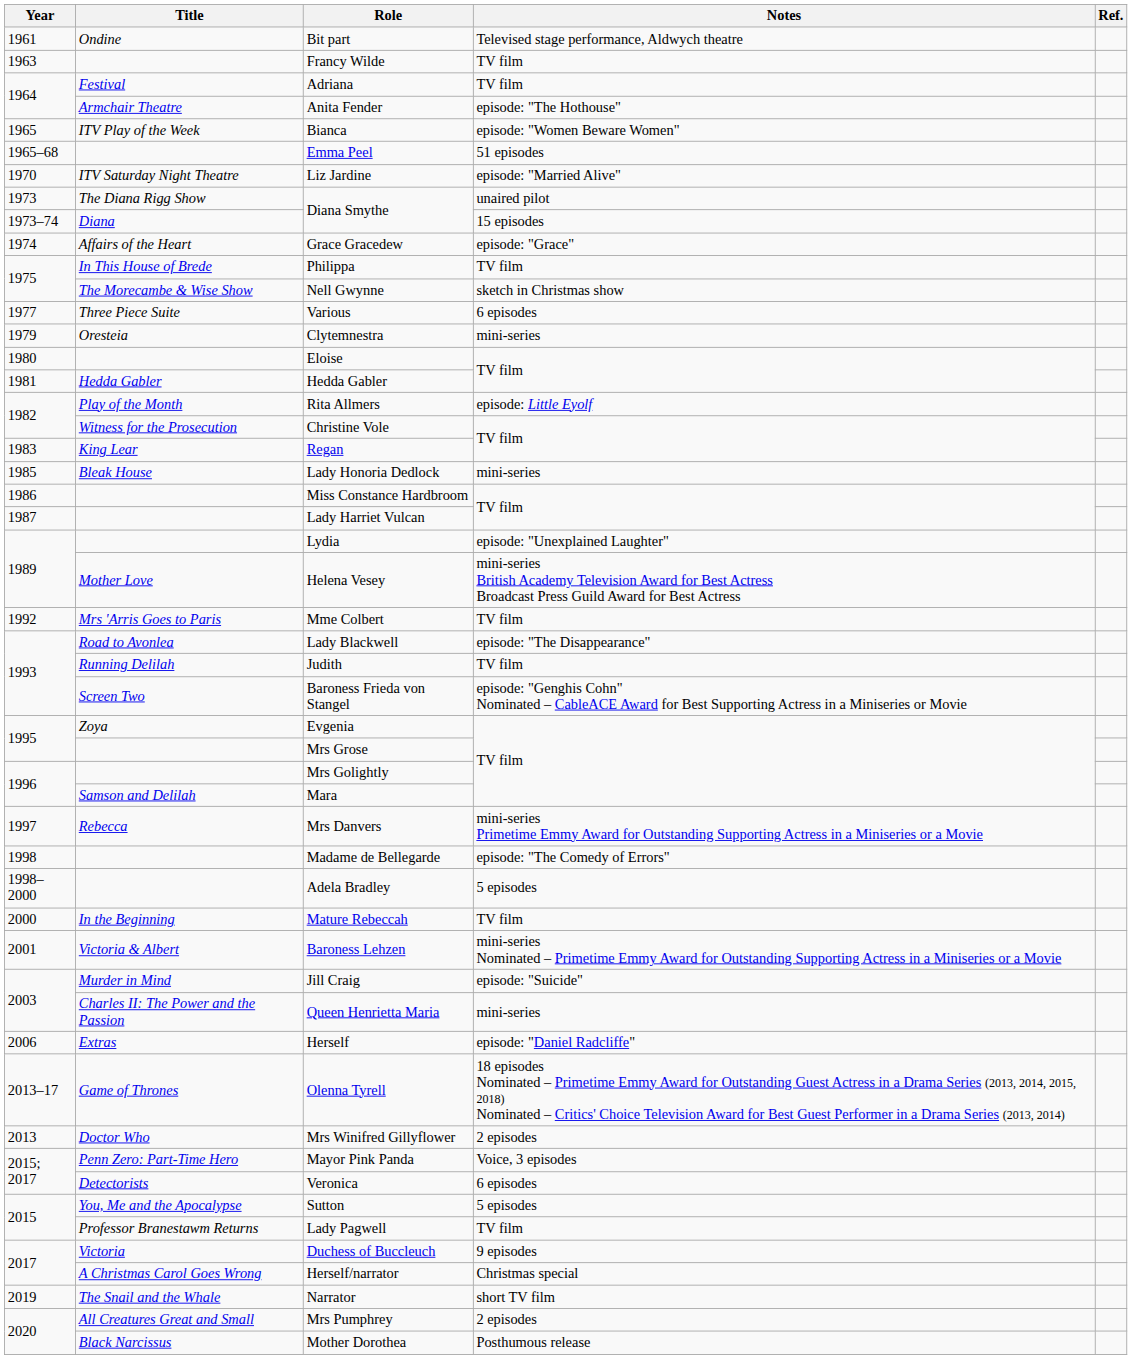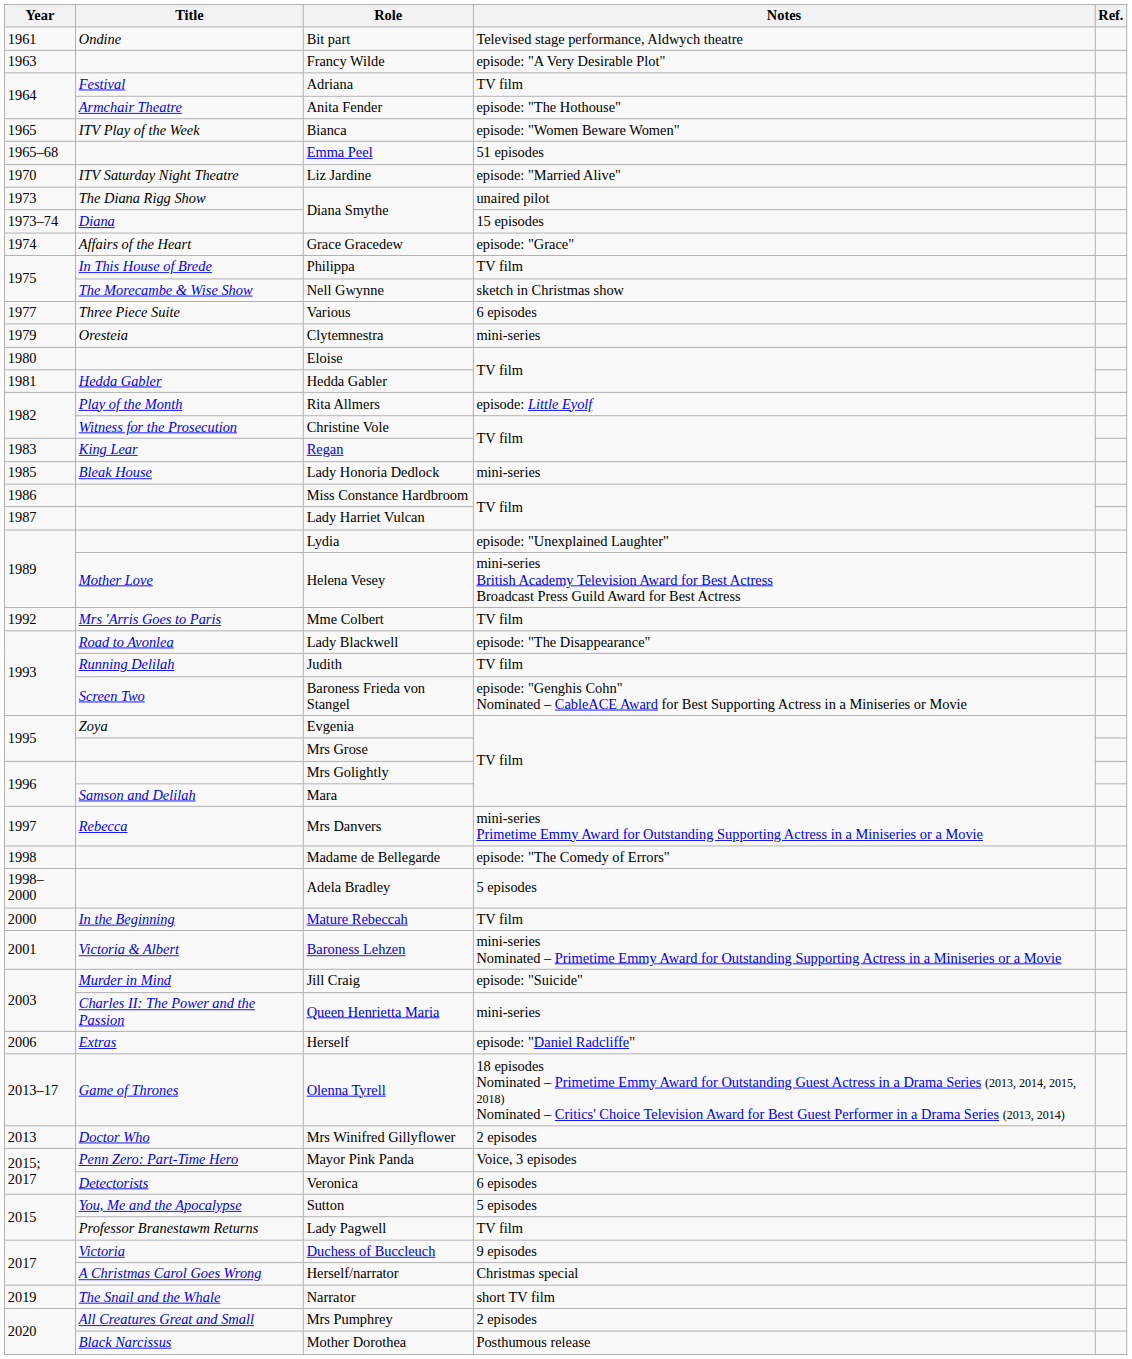 <table class="wikitable sortable">
 <tr>
 <th>Year</th>
 <th>Title</th>
 <th>Role</th>
 <th class="unsortable">Notes</th>
 <th>Ref.</th>
 </tr>
 <tr>
 <td>1961</td>
 <td><em>Ondine</em></td>
 <td>Bit part</td>
 <td>Televised stage performance, Aldwych theatre</td>
 <td></td>
 </tr>
 <tr>
 <td>1963</td>
 <td><em></em></td>
 <td>Francy Wilde</td>
-<td>TV film</td>
+<td>episode: "A Very Desirable Plot"</td>
 <td></td>
 </tr>
 <tr>
 <td rowspan=2>1964</td>
 <td><em><a href='#'>Festival</a></em></td>
 <td>Adriana</td>
 <td>TV film</td>
 <td></td>
 </tr>
 <tr>
 <td><em><a href='#'>Armchair Theatre</a></em></td>
 <td>Anita Fender</td>
 <td>episode: "The Hothouse"</td>
 <td></td>
 </tr>
 <tr>
 <td>1965</td>
 <td><em>ITV Play of the Week</em></td>
 <td>Bianca</td>
 <td>episode: "Women Beware Women"</td>
 <td></td>
 </tr>
 <tr>
 <td>1965–68</td>
 <td><em></em></td>
 <td><a href='#'>Emma Peel</a></td>
 <td>51 episodes</td>
 <td></td>
 </tr>
 <tr>
 <td>1970</td>
 <td><em>ITV Saturday Night Theatre</em></td>
 <td>Liz Jardine</td>
 <td>episode: "Married Alive"</td>
 <td></td>
 </tr>
 <tr>
 <td>1973</td>
 <td><em>The Diana Rigg Show</em></td>
 <td rowspan="2">Diana Smythe</td>
 <td>unaired pilot</td>
 <td></td>
 </tr>
 <tr>
 <td>1973–74</td>
 <td><em><a href='#'>Diana</a></em></td>
 <td>15 episodes</td>
 <td></td>
 </tr>
 <tr>
 <td>1974</td>
 <td><em>Affairs of the Heart</em></td>
 <td>Grace Gracedew</td>
 <td>episode: "Grace"</td>
 <td></td>
 </tr>
 <tr>
 <td rowspan=2>1975</td>
 <td><em><a href='#'>In This House of Brede</a></em></td>
 <td>Philippa</td>
 <td>TV film</td>
 <td></td>
 </tr>
 <tr>
 <td><em><a href='#'>The Morecambe & Wise Show</a></em></td>
 <td>Nell Gwynne</td>
 <td>sketch in Christmas show</td>
 <td></td>
 </tr>
 <tr>
 <td>1977</td>
 <td><em>Three Piece Suite</em></td>
 <td>Various</td>
 <td>6 episodes</td>
 <td></td>
 </tr>
 <tr>
 <td>1979</td>
 <td><em>Oresteia</em></td>
 <td>Clytemnestra</td>
 <td>mini-series</td>
 <td></td>
 </tr>
 <tr>
 <td>1980</td>
 <td><em></em></td>
 <td>Eloise</td>
 <td rowspan="2">TV film</td>
 <td></td>
 </tr>
 <tr>
 <td>1981</td>
 <td><em><a href='#'>Hedda Gabler</a></em></td>
 <td>Hedda Gabler</td>
 <td></td>
 </tr>
 <tr>
 <td rowspan=2>1982</td>
 <td><em><a href='#'>Play of the Month</a></em></td>
 <td>Rita Allmers</td>
 <td>episode: <em><a href='#'>Little Eyolf</a></em></td>
 <td></td>
 </tr>
 <tr>
 <td><em><a href='#'>Witness for the Prosecution</a></em></td>
 <td>Christine Vole</td>
 <td rowspan="2">TV film</td>
 <td></td>
 </tr>
 <tr>
 <td>1983</td>
 <td><em><a href='#'>King Lear</a></em></td>
 <td><a href='#'>Regan</a></td>
 <td></td>
 </tr>
 <tr>
 <td>1985</td>
 <td><em><a href='#'>Bleak House</a></em></td>
 <td>Lady Honoria Dedlock</td>
 <td>mini-series</td>
 <td></td>
 </tr>
 <tr>
 <td>1986</td>
 <td><em></em></td>
 <td>Miss Constance Hardbroom</td>
 <td rowspan="2">TV film</td>
 <td></td>
 </tr>
 <tr>
 <td>1987</td>
 <td><em></em></td>
 <td>Lady Harriet Vulcan</td>
 <td></td>
 </tr>
 <tr>
 <td rowspan=2>1989</td>
 <td><em></em></td>
 <td>Lydia</td>
 <td>episode: "Unexplained Laughter"</td>
 <td></td>
 </tr>
 <tr>
 <td><em><a href='#'>Mother Love</a></em></td>
 <td>Helena Vesey</td>
 <td>mini-series<br><a href='#'>British Academy Television Award for Best Actress</a><br>Broadcast Press Guild Award for Best Actress</td>
 <td></td>
 </tr>
 <tr>
 <td>1992</td>
 <td><em><a href='#'>Mrs 'Arris Goes to Paris</a></em></td>
 <td>Mme Colbert</td>
 <td>TV film</td>
 <td></td>
 </tr>
 <tr>
 <td rowspan=3>1993</td>
 <td><em><a href='#'>Road to Avonlea</a></em></td>
 <td>Lady Blackwell</td>
 <td>episode: "The Disappearance"</td>
 <td></td>
 </tr>
 <tr>
 <td><em><a href='#'>Running Delilah</a></em></td>
 <td>Judith</td>
 <td>TV film</td>
 <td></td>
 </tr>
 <tr>
 <td><em><a href='#'>Screen Two</a></em></td>
 <td>Baroness Frieda von Stangel</td>
 <td>episode: "Genghis Cohn"<br>Nominated – <a href='#'>CableACE Award</a> for Best Supporting Actress in a Miniseries or Movie</td>
 <td></td>
 </tr>
 <tr>
 <td rowspan=2>1995</td>
 <td><em>Zoya</em></td>
 <td>Evgenia</td>
 <td rowspan="4">TV film</td>
 <td></td>
 </tr>
 <tr>
 <td><em></em></td>
 <td>Mrs Grose</td>
 <td></td>
 </tr>
 <tr>
 <td rowspan=2>1996</td>
 <td><em></em></td>
 <td>Mrs Golightly</td>
 <td></td>
 </tr>
 <tr>
 <td><em><a href='#'>Samson and Delilah</a></em></td>
 <td>Mara</td>
 <td></td>
 </tr>
 <tr>
 <td>1997</td>
 <td><em><a href='#'>Rebecca</a></em></td>
 <td>Mrs Danvers</td>
 <td>mini-series<br><a href='#'>Primetime Emmy Award for Outstanding Supporting Actress in a Miniseries or a Movie</a></td>
 <td></td>
 </tr>
 <tr>
 <td>1998</td>
 <td><em></em></td>
 <td>Madame de Bellegarde</td>
 <td>episode: "The Comedy of Errors"</td>
 <td></td>
 </tr>
 <tr>
 <td>1998–2000</td>
 <td><em></em></td>
 <td>Adela Bradley</td>
 <td>5 episodes</td>
 <td></td>
 </tr>
 <tr>
 <td>2000</td>
 <td><em><a href='#'>In the Beginning</a></em></td>
 <td><a href='#'>Mature Rebeccah</a></td>
 <td>TV film</td>
 <td></td>
 </tr>
 <tr>
 <td>2001</td>
 <td><em><a href='#'>Victoria & Albert</a></em></td>
 <td><a href='#'>Baroness Lehzen</a></td>
 <td>mini-series<br>Nominated – <a href='#'>Primetime Emmy Award for Outstanding Supporting Actress in a Miniseries or a Movie</a></td>
 <td></td>
 </tr>
 <tr>
 <td rowspan=2>2003</td>
 <td><em><a href='#'>Murder in Mind</a></em></td>
 <td>Jill Craig</td>
 <td>episode: "Suicide"</td>
 <td></td>
 </tr>
 <tr>
 <td><em><a href='#'>Charles II: The Power and the Passion</a></em></td>
 <td><a href='#'>Queen Henrietta Maria</a></td>
 <td>mini-series</td>
 <td></td>
 </tr>
 <tr>
 <td>2006</td>
 <td><em><a href='#'>Extras</a></em></td>
 <td>Herself</td>
 <td>episode: "<a href='#'>Daniel Radcliffe</a>"</td>
 <td></td>
 </tr>
 <tr>
 <td>2013–17</td>
 <td><em><a href='#'>Game of Thrones</a></em></td>
 <td><a href='#'>Olenna Tyrell</a></td>
 <td>18 episodes <br>Nominated – <a href='#'>Primetime Emmy Award for Outstanding Guest Actress in a Drama Series</a> <small>(2013, 2014, 2015, 2018)</small><br>Nominated – <a href='#'>Critics' Choice Television Award for Best Guest Performer in a Drama Series</a> <small>(2013, 2014)</small></td>
 <td></td>
 </tr>
 <tr>
 <td>2013</td>
 <td><em><a href='#'>Doctor Who</a></em></td>
 <td>Mrs Winifred Gillyflower</td>
 <td>2 episodes</td>
 <td></td>
 </tr>
 <tr>
 <td rowspan=2>2015; 2017</td>
 <td><em><a href='#'>Penn Zero: Part-Time Hero</a></em></td>
 <td>Mayor Pink Panda</td>
 <td>Voice, 3 episodes</td>
 <td></td>
 </tr>
 <tr>
 <td><em><a href='#'>Detectorists</a></em></td>
 <td>Veronica</td>
 <td>6 episodes</td>
 <td></td>
 </tr>
 <tr>
 <td rowspan=2>2015</td>
 <td><em><a href='#'>You, Me and the Apocalypse</a></em></td>
 <td>Sutton</td>
 <td>5 episodes</td>
 <td></td>
 </tr>
 <tr>
 <td><em>Professor Branestawm Returns</em></td>
 <td>Lady Pagwell</td>
 <td>TV film</td>
 <td></td>
 </tr>
 <tr>
 <td rowspan=2>2017</td>
 <td><em><a href='#'>Victoria</a></em></td>
 <td><a href='#'>Duchess of Buccleuch</a></td>
 <td>9 episodes</td>
 <td></td>
 </tr>
 <tr>
 <td><em><a href='#'>A Christmas Carol Goes Wrong</a></em></td>
 <td>Herself/narrator</td>
 <td>Christmas special</td>
 <td></td>
 </tr>
 <tr>
 <td>2019</td>
 <td><em><a href='#'>The Snail and the Whale</a></em></td>
 <td>Narrator</td>
 <td>short TV film</td>
 <td></td>
 </tr>
 <tr>
 <td rowspan=2>2020</td>
 <td><em><a href='#'>All Creatures Great and Small</a></em></td>
 <td>Mrs Pumphrey</td>
 <td>2 episodes</td>
 <td></td>
 </tr>
 <tr>
 <td><em><a href='#'>Black Narcissus</a></em></td>
 <td>Mother Dorothea</td>
 <td>Posthumous release</td>
 <td></td>
 </tr>
 </table>
